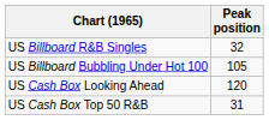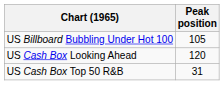 <table class="wikitable">
 <tr>
 <th>Chart (1965)</th>
 <th>Peak<br>position</th>
-</tr>
-<tr>
-<td>US <a href='#'><em>Billboard</em> R&B Singles</a></td>
-<td align="center">32</td>
 </tr>
 <tr>
 <td>US <em>Billboard</em> <a href='#'>Bubbling Under Hot 100</a></td>
 <td align="center">105</td>
 </tr>
 <tr>
 <td>US <em><a href='#'>Cash Box</a></em> Looking Ahead</td>
 <td align="center">120</td>
 </tr>
 <tr>
 <td>US <em>Cash Box</em> Top 50 R&B</td>
 <td align="center">31</td>
 </tr>
 </table>
